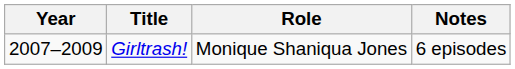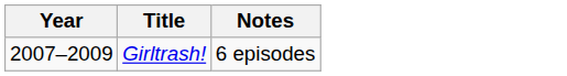 <table class="wikitable sortable">
 <tr>
 <th>Year</th>
 <th>Title</th>
-<th>Role</th>
 <th class="unsortable">Notes</th>
 </tr>
 <tr>
 <td>2007–2009</td>
 <td><em><a href='#'>Girltrash!</a></em></td>
-<td>Monique Shaniqua Jones</td>
 <td>6 episodes</td>
 </tr>
 </table>
